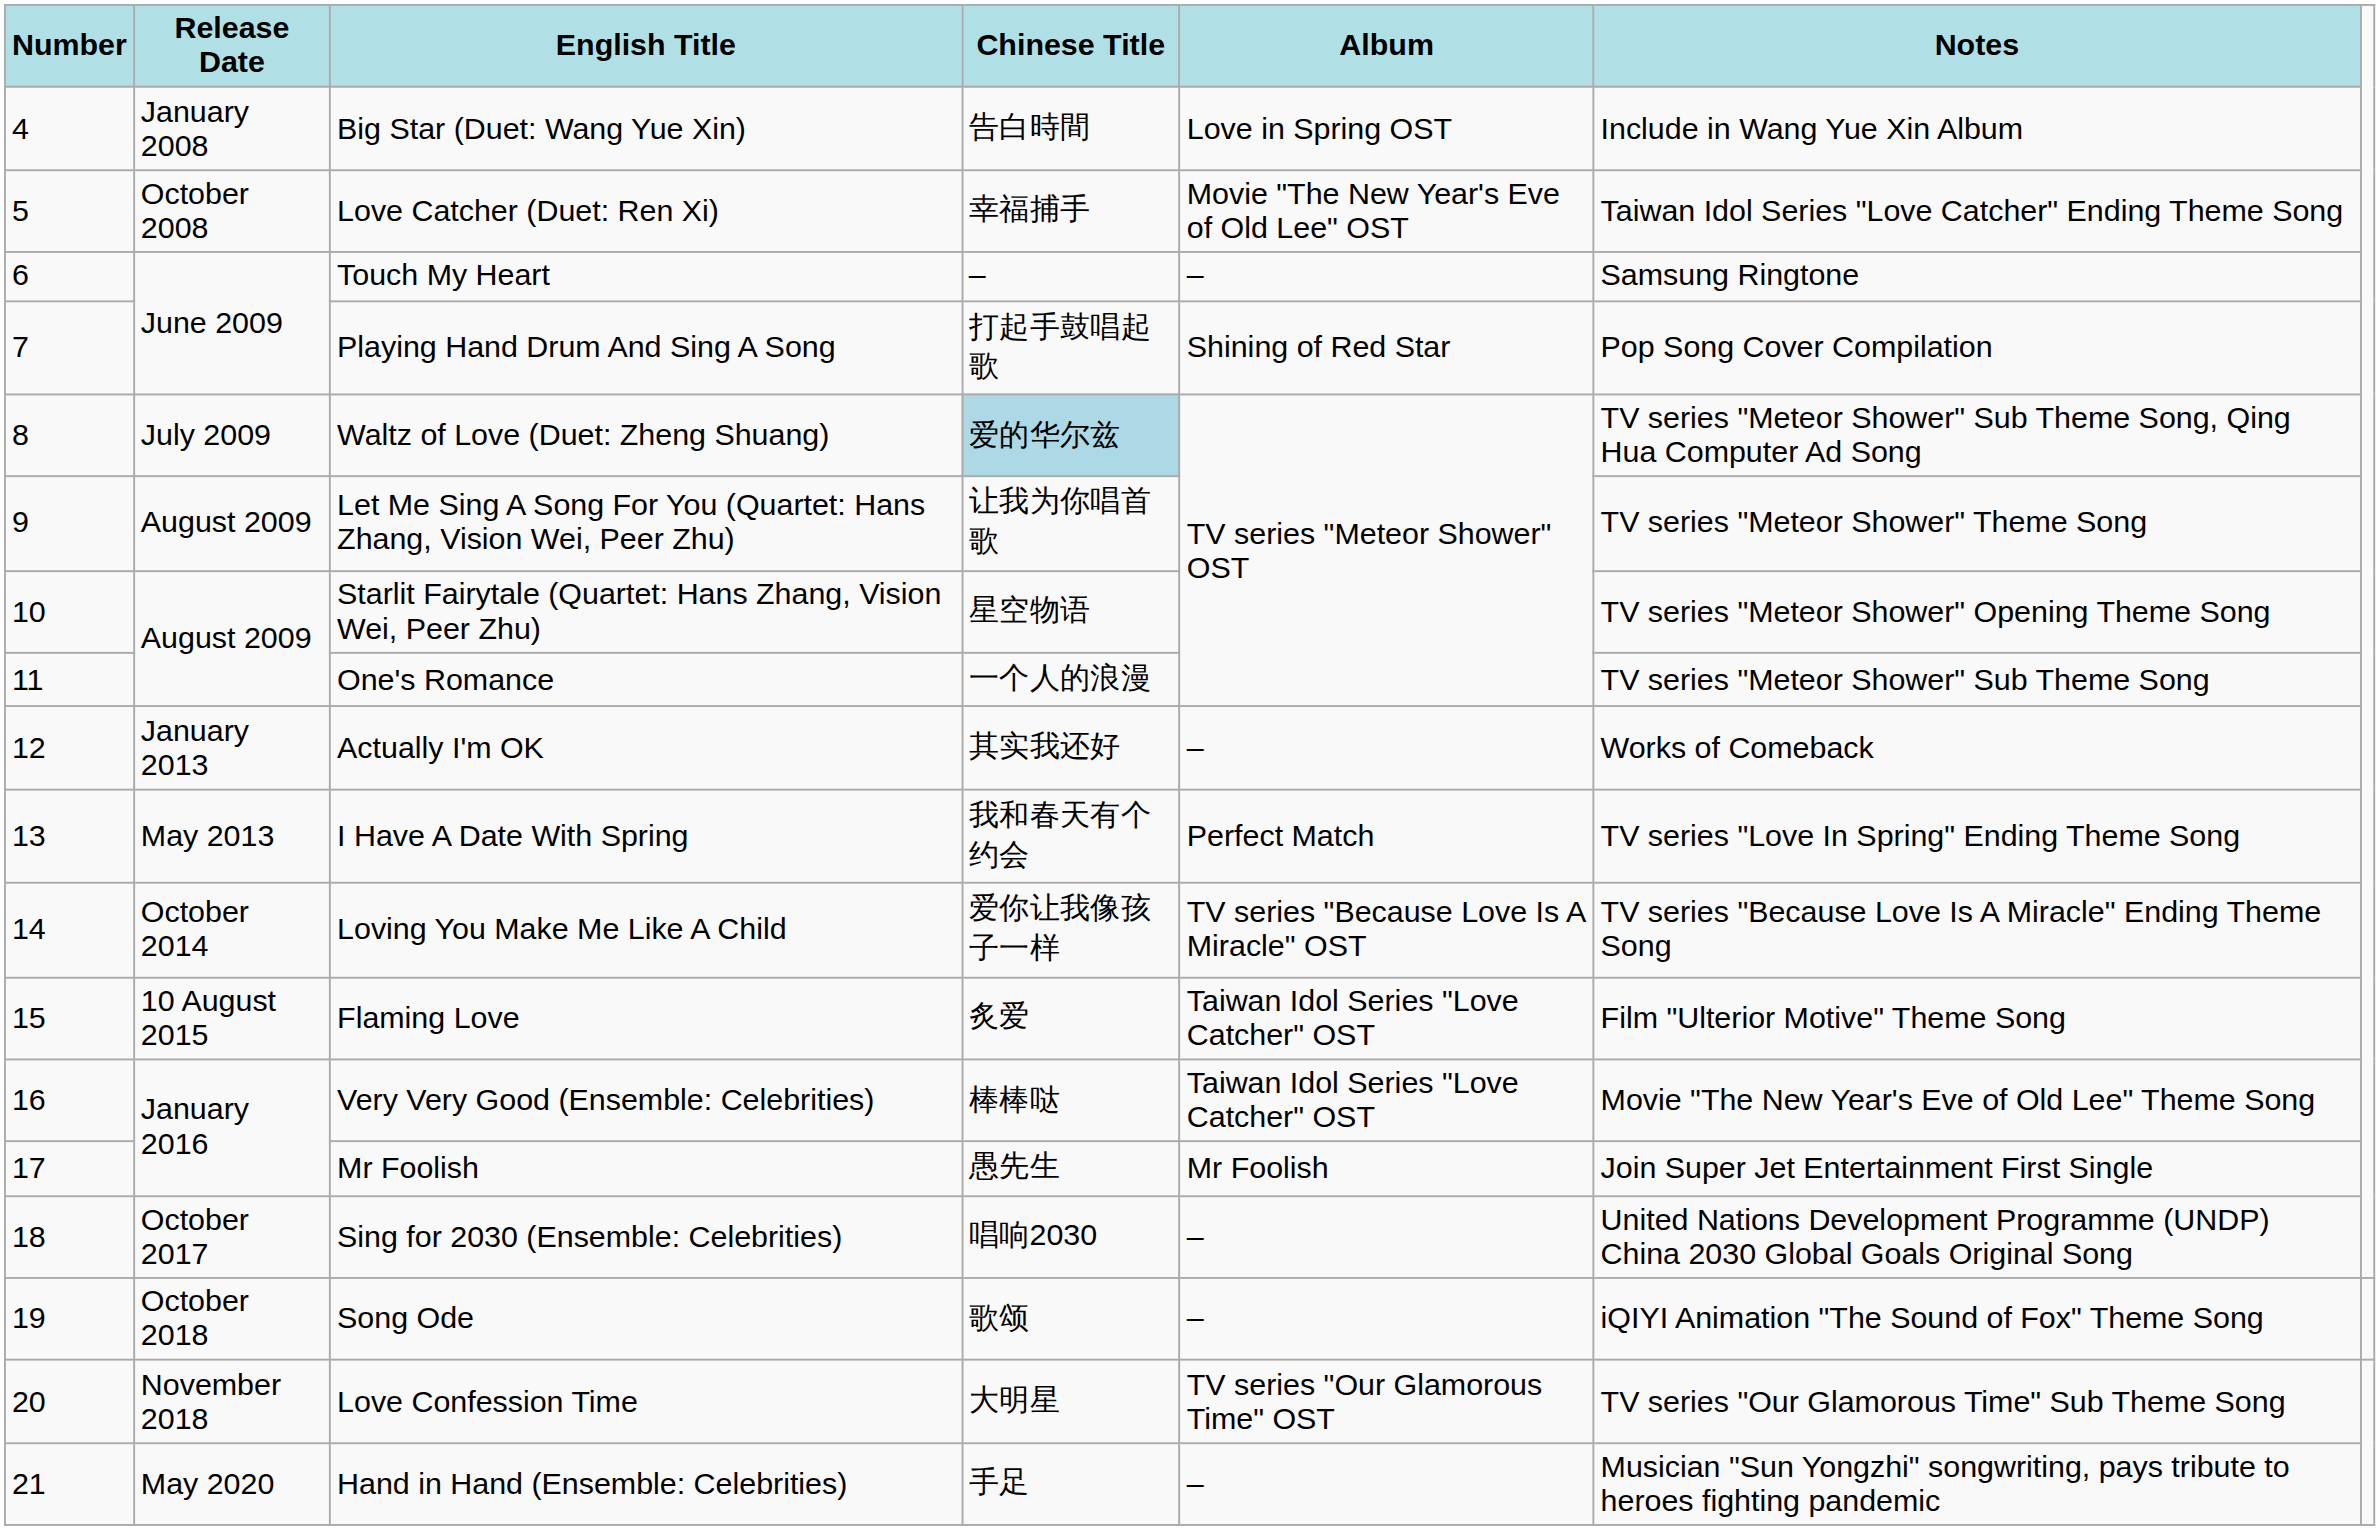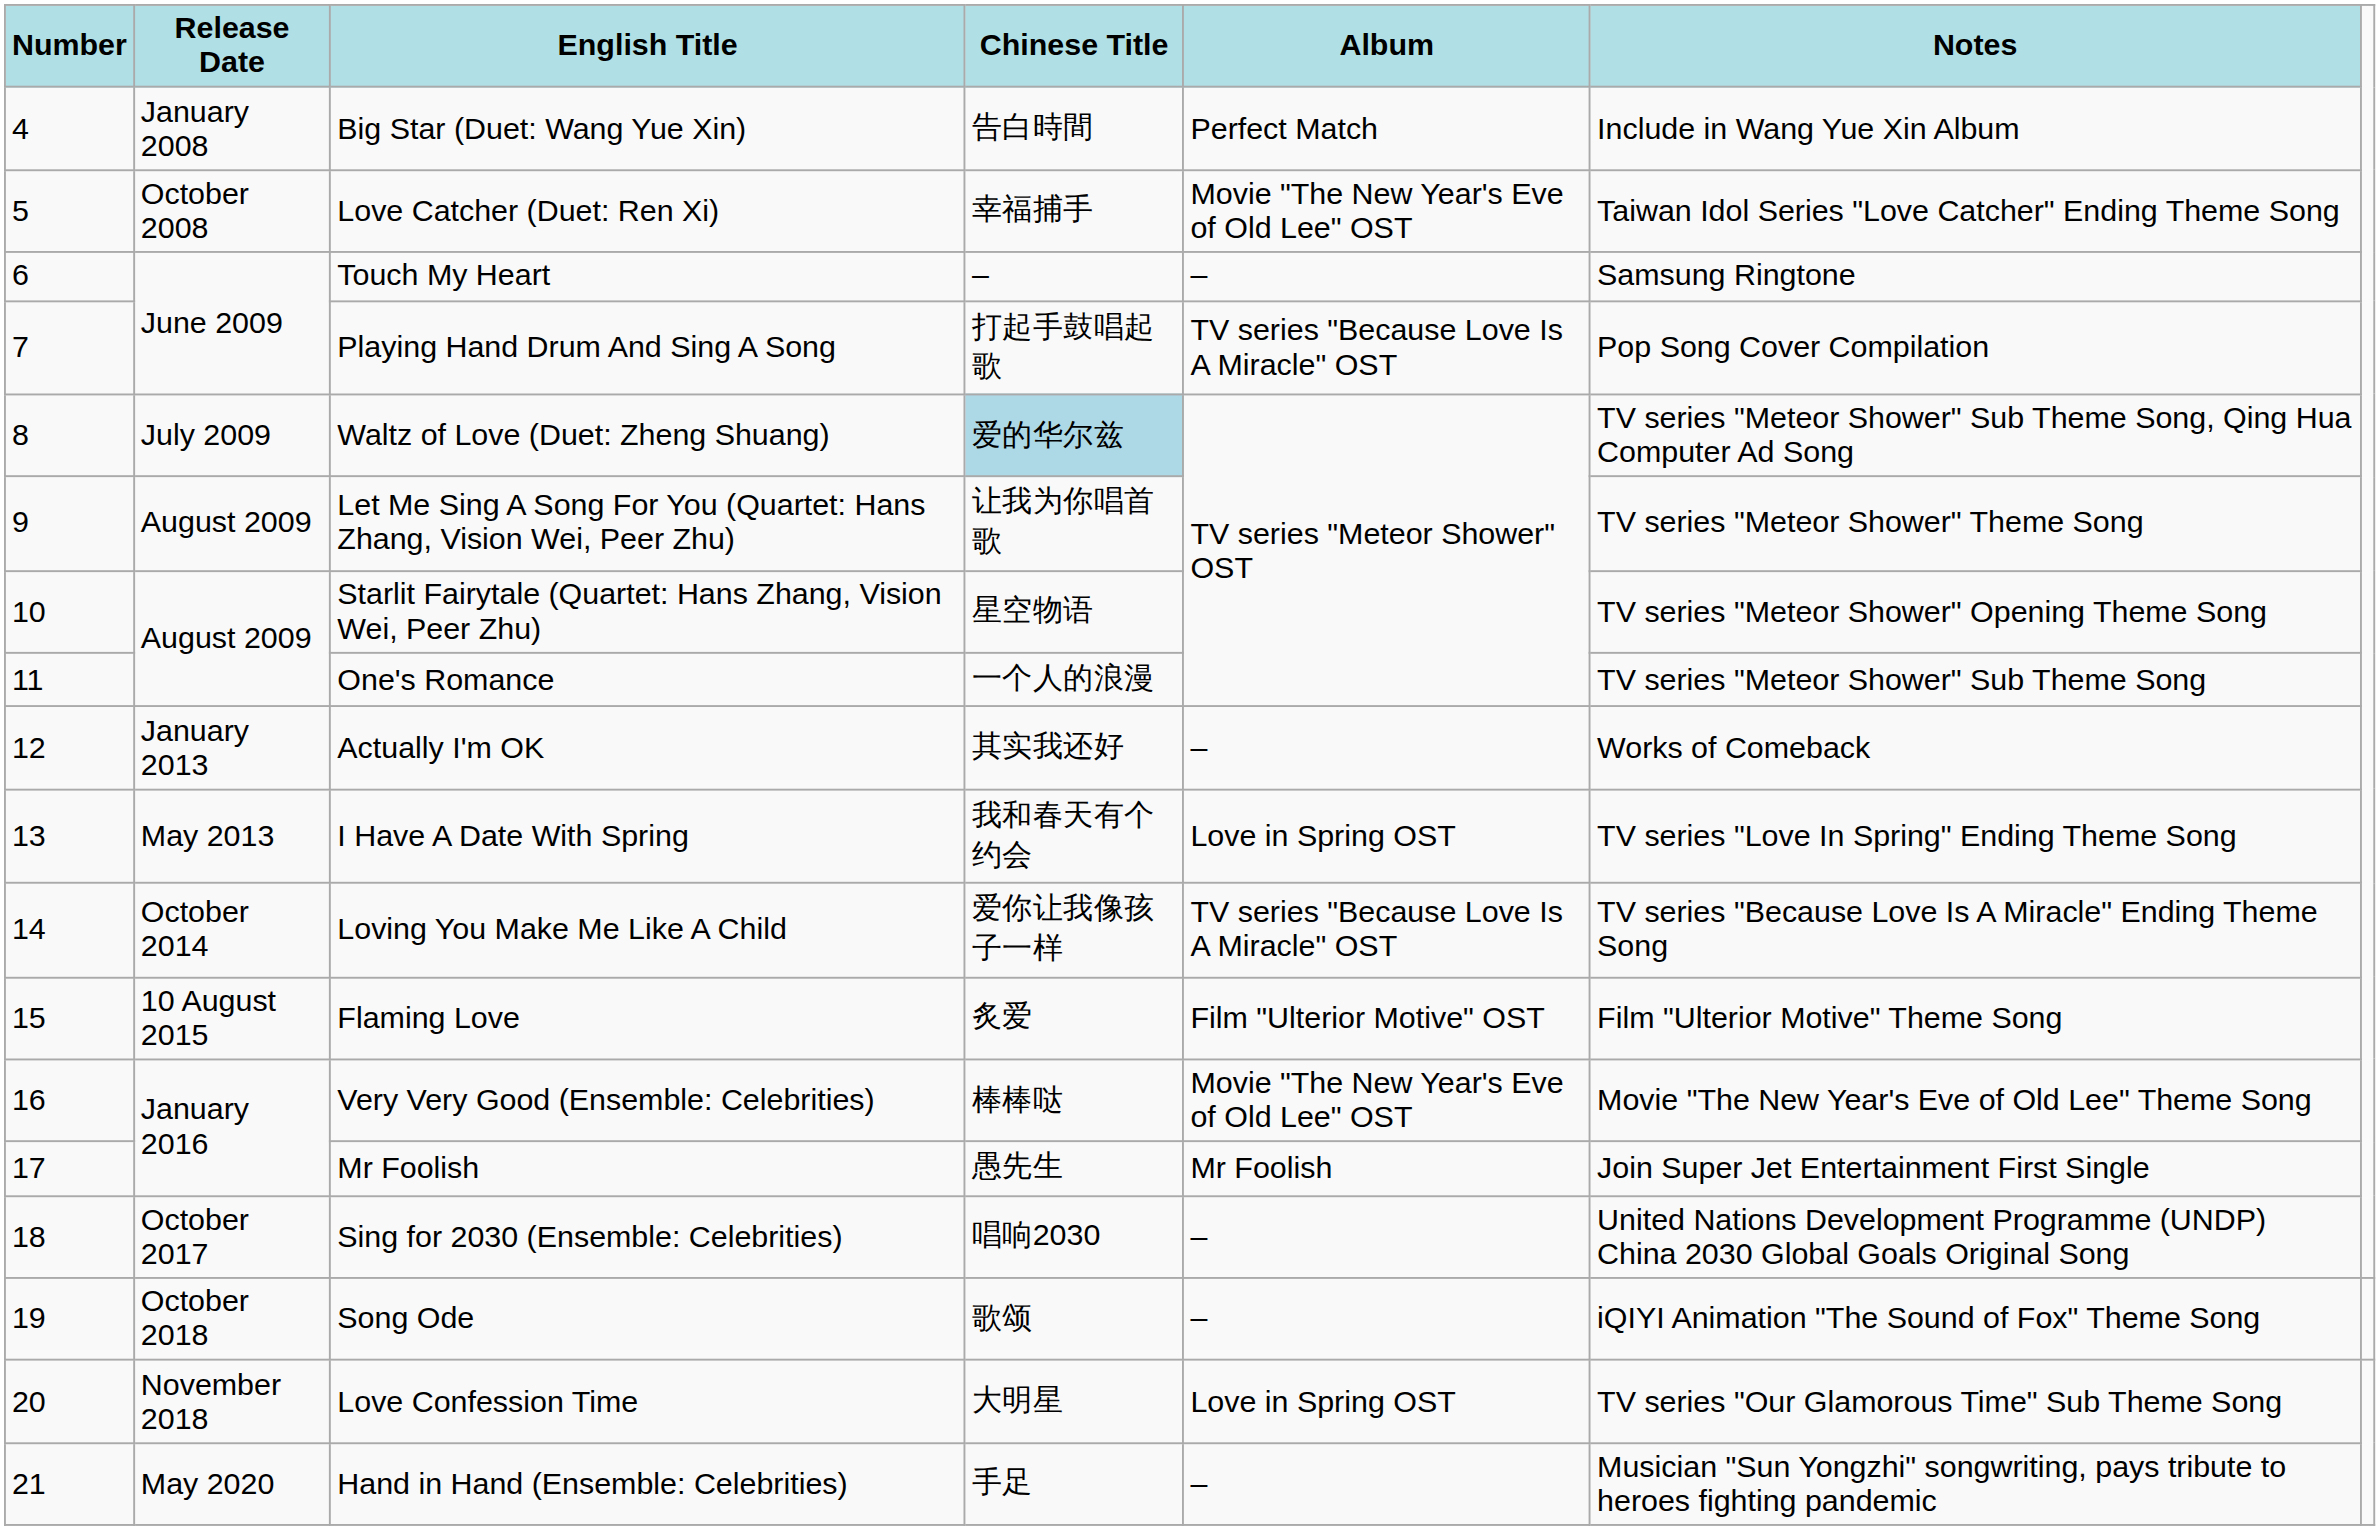 <table class="wikitable">
 <tr style="background:PowderBlue; color:black; font-weight:bold; text-align:center;">
 <td>Number</td>
 <td>Release Date</td>
 <td>English Title</td>
 <td>Chinese Title</td>
 <td>Album</td>
 <td>Notes</td>
 </tr>
 <tr>
 <td>4</td>
 <td>January 2008</td>
 <td>Big Star (Duet: Wang Yue Xin)</td>
 <td>告白時間</td>
-<td>Love in Spring OST</td>
+<td>Perfect Match</td>
 <td>Include in Wang Yue Xin Album</td>
 </tr>
 <tr>
 <td>5</td>
 <td>October 2008</td>
 <td>Love Catcher (Duet: Ren Xi)</td>
 <td>幸福捕手</td>
 <td>Movie "The New Year's Eve of Old Lee" OST</td>
 <td>Taiwan Idol Series "Love Catcher" Ending Theme Song</td>
 </tr>
 <tr>
 <td>6</td>
 <td rowspan="2">June 2009</td>
 <td>Touch My Heart</td>
 <td>–</td>
 <td>–</td>
 <td>Samsung Ringtone</td>
 </tr>
 <tr>
 <td>7</td>
 <td>Playing Hand Drum And Sing A Song</td>
 <td>打起手鼓唱起歌</td>
-<td>Shining of Red Star</td>
+<td>TV series "Because Love Is A Miracle" OST</td>
 <td>Pop Song Cover Compilation</td>
 </tr>
 <tr>
 <td>8</td>
 <td>July 2009</td>
 <td>Waltz of Love (Duet: Zheng Shuang)</td>
 <td style="background: lightblue;">爱的华尔兹</td>
 <td rowspan="4">TV series "Meteor Shower" OST</td>
 <td>TV series "Meteor Shower" Sub Theme Song, Qing Hua Computer Ad Song</td>
 </tr>
 <tr>
 <td>9</td>
 <td>August 2009</td>
 <td>Let Me Sing A Song For You (Quartet: Hans Zhang, Vision Wei, Peer Zhu)</td>
 <td>让我为你唱首歌</td>
 <td>TV series "Meteor Shower" Theme Song</td>
 </tr>
 <tr>
 <td>10</td>
 <td rowspan="2">August 2009</td>
 <td>Starlit Fairytale (Quartet: Hans Zhang, Vision Wei, Peer Zhu)</td>
 <td>星空物语</td>
 <td>TV series "Meteor Shower" Opening Theme Song</td>
 </tr>
 <tr>
 <td>11</td>
 <td>One's Romance</td>
 <td>一个人的浪漫</td>
 <td>TV series "Meteor Shower" Sub Theme Song</td>
 </tr>
 <tr>
 <td>12</td>
 <td>January 2013</td>
 <td>Actually I'm OK</td>
 <td>其实我还好</td>
 <td>–</td>
 <td>Works of Comeback</td>
 </tr>
 <tr>
 <td>13</td>
 <td>May 2013</td>
 <td>I Have A Date With Spring</td>
 <td>我和春天有个约会</td>
-<td>Perfect Match</td>
+<td>Love in Spring OST</td>
 <td>TV series "Love In Spring" Ending Theme Song</td>
 </tr>
 <tr>
 <td>14</td>
 <td>October 2014</td>
 <td>Loving You Make Me Like A Child</td>
 <td>爱你让我像孩子一样</td>
 <td>TV series "Because Love Is A Miracle" OST</td>
 <td>TV series "Because Love Is A Miracle" Ending Theme Song</td>
 </tr>
 <tr>
 <td>15</td>
 <td>10 August 2015</td>
 <td>Flaming Love</td>
 <td>炙爱</td>
-<td>Taiwan Idol Series "Love Catcher" OST</td>
+<td>Film "Ulterior Motive" OST</td>
 <td>Film "Ulterior Motive" Theme Song</td>
 </tr>
 <tr>
 <td>16</td>
 <td rowspan="2">January 2016</td>
 <td>Very Very Good (Ensemble: Celebrities)</td>
 <td>棒棒哒</td>
-<td>Taiwan Idol Series "Love Catcher" OST</td>
+<td>Movie "The New Year's Eve of Old Lee" OST</td>
 <td>Movie "The New Year's Eve of Old Lee" Theme Song</td>
 </tr>
 <tr>
 <td>17</td>
 <td>Mr Foolish</td>
 <td>愚先生</td>
 <td>Mr Foolish</td>
 <td>Join Super Jet Entertainment First Single</td>
 </tr>
 <tr>
 <td>18</td>
 <td>October 2017</td>
 <td>Sing for 2030 (Ensemble: Celebrities)</td>
 <td>唱响2030</td>
 <td>–</td>
 <td>United Nations Development Programme (UNDP) China 2030 Global Goals Original Song</td>
 </tr>
 <tr>
 <td>19</td>
 <td>October 2018</td>
 <td>Song Ode</td>
 <td>歌颂</td>
 <td>–</td>
 <td>iQIYI Animation "The Sound of Fox" Theme Song</td>
 <td></td>
 </tr>
 <tr>
 <td>20</td>
 <td>November 2018</td>
 <td>Love Confession Time</td>
 <td>大明星</td>
-<td>TV series "Our Glamorous Time" OST</td>
+<td>Love in Spring OST</td>
 <td>TV series "Our Glamorous Time" Sub Theme Song</td>
 </tr>
 <tr>
 <td>21</td>
 <td>May 2020</td>
 <td>Hand in Hand (Ensemble: Celebrities)</td>
 <td>手足</td>
 <td>–</td>
 <td>Musician "Sun Yongzhi" songwriting, pays tribute to heroes fighting pandemic</td>
 </tr>
 </table>
